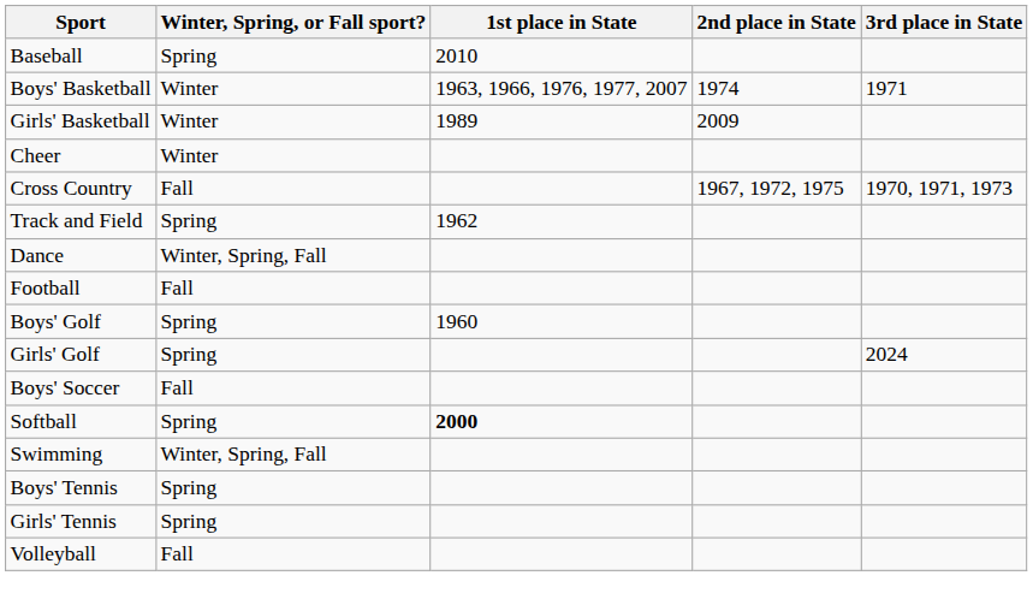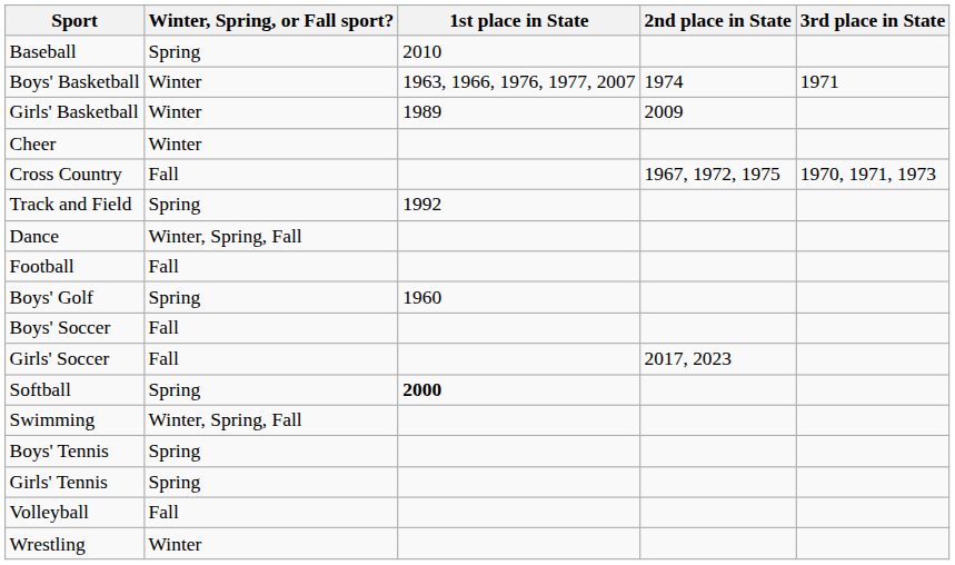 <table class="wikitable">
 <tr>
 <th>Sport</th>
 <th>Winter, Spring, or Fall sport?</th>
 <th>1st place in State</th>
 <th>2nd place in State</th>
 <th>3rd place in State</th>
 </tr>
 <tr>
 <td>Baseball</td>
 <td>Spring</td>
 <td>2010</td>
 <td></td>
 <td></td>
 </tr>
 <tr>
 <td>Boys' Basketball</td>
 <td>Winter</td>
 <td>1963, 1966, 1976, 1977, 2007</td>
 <td>1974</td>
 <td>1971</td>
 </tr>
 <tr>
 <td>Girls' Basketball</td>
 <td>Winter</td>
 <td>1989</td>
 <td>2009</td>
 <td></td>
 </tr>
 <tr>
 <td>Cheer</td>
 <td>Winter</td>
 <td></td>
 <td></td>
 <td></td>
 </tr>
 <tr>
 <td>Cross Country</td>
 <td>Fall</td>
 <td></td>
 <td>1967, 1972, 1975</td>
 <td>1970, 1971, 1973</td>
 </tr>
 <tr>
 <td>Track and Field</td>
 <td>Spring</td>
-<td>1962</td>
+<td>1992</td>
 <td></td>
 <td></td>
 </tr>
 <tr>
 <td>Dance</td>
 <td>Winter, Spring, Fall</td>
 <td></td>
 <td></td>
 <td></td>
 </tr>
 <tr>
 <td>Football</td>
 <td>Fall</td>
 <td></td>
 <td></td>
 <td></td>
 </tr>
 <tr>
 <td>Boys' Golf</td>
 <td>Spring</td>
 <td>1960</td>
 <td></td>
 <td></td>
 </tr>
 <tr>
-<td>Girls' Golf</td>
-<td>Spring</td>
-<td></td>
-<td></td>
-<td>2024</td>
-</tr>
-<tr>
 <td>Boys' Soccer</td>
 <td>Fall</td>
 <td></td>
 <td></td>
+<td></td>
+</tr>
+<tr>
+<td>Girls' Soccer</td>
+<td>Fall</td>
+<td></td>
+<td>2017, 2023</td>
 <td></td>
 </tr>
 <tr>
 <td>Softball</td>
 <td>Spring</td>
 <td><strong>2000</strong></td>
 <td></td>
 <td></td>
 </tr>
 <tr>
 <td>Swimming</td>
 <td>Winter, Spring, Fall</td>
 <td></td>
 <td></td>
 <td></td>
 </tr>
 <tr>
 <td>Boys' Tennis</td>
 <td>Spring</td>
 <td></td>
 <td></td>
 <td></td>
 </tr>
 <tr>
 <td>Girls' Tennis</td>
 <td>Spring</td>
 <td></td>
 <td></td>
 <td></td>
 </tr>
 <tr>
 <td>Volleyball</td>
 <td>Fall</td>
 <td></td>
 <td></td>
 <td></td>
 </tr>
+<tr>
+<td>Wrestling</td>
+<td>Winter</td>
+<td></td>
+<td></td>
+<td></td>
+</tr>
 </table>
